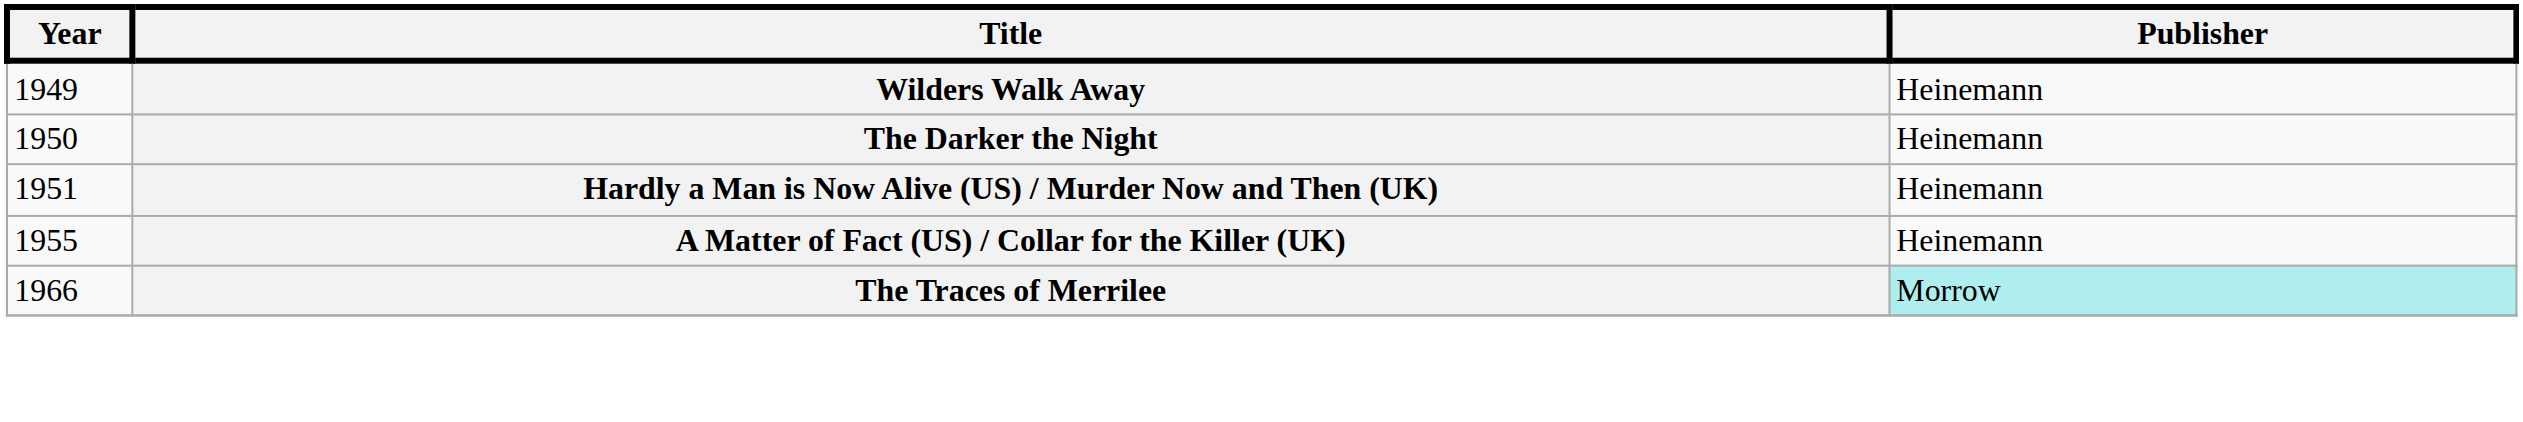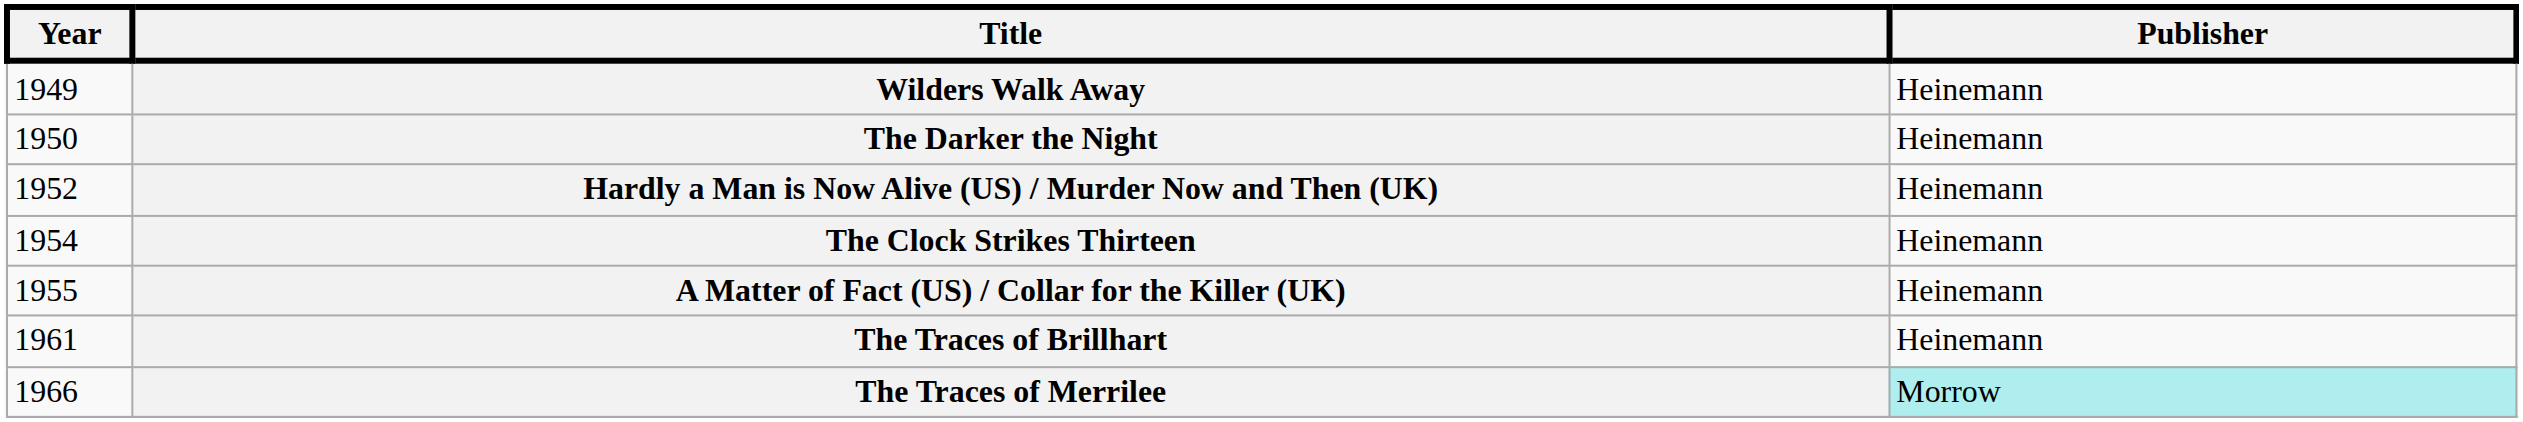 <table class="wikitable" style="width:100%;">
 <tr>
 <th style="border:solid 3px;width:5%">Year</th>
 <th style="border:solid 3px;width:70%">Title</th>
 <th style="border:solid 3px;width:25%">Publisher</th>
 </tr>
 <tr>
 <td>1949</td>
 <th>Wilders Walk Away</th>
 <td>Heinemann</td>
 </tr>
 <tr>
 <td>1950</td>
 <th>The Darker the Night</th>
 <td>Heinemann</td>
 </tr>
 <tr>
-<td>1951</td>
+<td>1952</td>
 <th>Hardly a Man is Now Alive (US) / Murder Now and Then (UK)</th>
+<td>Heinemann</td>
+</tr>
+<tr>
+<td>1954</td>
+<th>The Clock Strikes Thirteen</th>
 <td>Heinemann</td>
 </tr>
 <tr>
 <td>1955</td>
 <th>A Matter of Fact (US) / Collar for the Killer (UK)</th>
+<td>Heinemann</td>
+</tr>
+<tr>
+<td>1961</td>
+<th>The Traces of Brillhart</th>
 <td>Heinemann</td>
 </tr>
 <tr>
 <td>1966</td>
 <th>The Traces of Merrilee</th>
 <td style="background: paleturquoise;">Morrow</td>
 </tr>
 <tr>
 </tr>
 </table>
